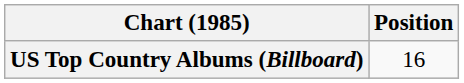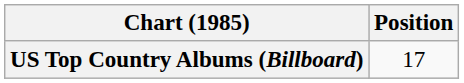 <table class="wikitable plainrowheaders" style="text-align:center">
 <tr>
 <th scope="col">Chart (1985)</th>
 <th scope="col">Position</th>
 </tr>
 <tr>
 <th scope="row">US Top Country Albums (<em>Billboard</em>)</th>
-<td>16</td>
+<td>17</td>
 </tr>
 </table>
